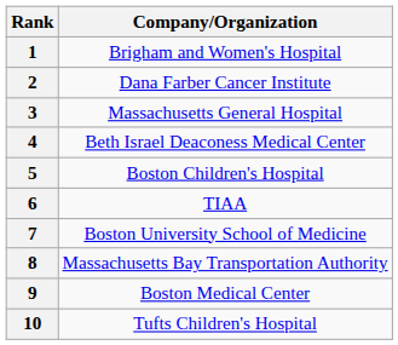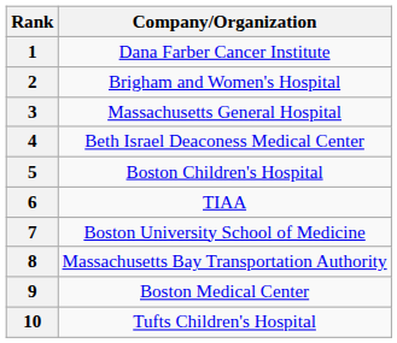 <table class="wikitable plainrowheaders" style="float: left; font-size: 90%; text-align: center; margin: 1em;">
 <tr>
 <th scope="col">Rank</th>
 <th scope="col">Company/Organization</th>
 </tr>
 <tr>
 <th scope="row">1</th>
-<td><a href='#'>Brigham and Women's Hospital</a></td>
+<td><a href='#'>Dana Farber Cancer Institute</a></td>
 </tr>
 <tr>
 <th scope="row">2</th>
-<td><a href='#'>Dana Farber Cancer Institute</a></td>
+<td><a href='#'>Brigham and Women's Hospital</a></td>
 </tr>
 <tr>
 <th scope="row">3</th>
 <td><a href='#'>Massachusetts General Hospital</a></td>
 </tr>
 <tr>
 <th scope="row">4</th>
 <td><a href='#'>Beth Israel Deaconess Medical Center</a></td>
 </tr>
 <tr>
 <th scope="row">5</th>
 <td><a href='#'>Boston Children's Hospital</a></td>
 </tr>
 <tr>
 <th scope="row">6</th>
 <td><a href='#'>TIAA</a></td>
 </tr>
 <tr>
 <th scope="row">7</th>
 <td><a href='#'>Boston University School of Medicine</a></td>
 </tr>
 <tr>
 <th scope="row">8</th>
 <td><a href='#'>Massachusetts Bay Transportation Authority</a></td>
 </tr>
 <tr>
 <th scope="row">9</th>
 <td><a href='#'>Boston Medical Center</a></td>
 </tr>
 <tr>
 <th scope="row">10</th>
 <td><a href='#'>Tufts Children's Hospital</a></td>
 </tr>
 </table>
